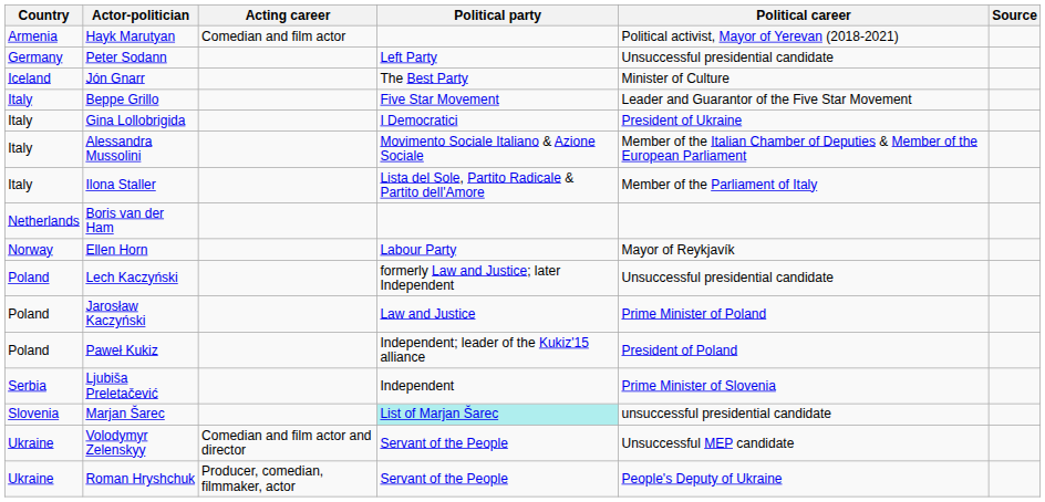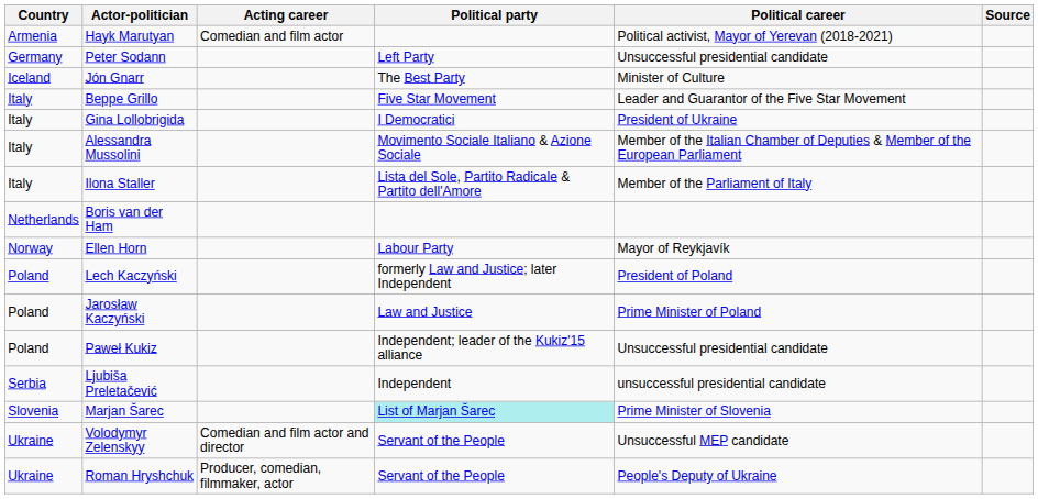 <table class="wikitable sortable">
 <tr>
 <th>Country</th>
 <th>Actor-politician</th>
 <th>Acting career</th>
 <th>Political party</th>
 <th>Political career</th>
 <th>Source</th>
 </tr>
 <tr>
 <td><a href='#'>Armenia</a></td>
 <td><a href='#'>Hayk Marutyan</a></td>
 <td>Comedian and film actor</td>
 <td></td>
 <td>Political activist, <a href='#'>Mayor of Yerevan</a> (2018-2021)</td>
 </tr>
 <tr>
 <td><a href='#'>Germany</a></td>
 <td><a href='#'>Peter Sodann</a></td>
 <td></td>
 <td><a href='#'>Left Party</a></td>
 <td>Unsuccessful presidential candidate</td>
 <td></td>
 </tr>
 <tr>
 <td><a href='#'>Iceland</a></td>
 <td><a href='#'>Jón Gnarr</a></td>
 <td></td>
 <td>The <a href='#'>Best Party</a></td>
 <td>Minister of Culture</td>
 <td></td>
 </tr>
 <tr>
 <td><a href='#'>Italy</a></td>
 <td><a href='#'>Beppe Grillo</a></td>
 <td></td>
 <td><a href='#'>Five Star Movement</a></td>
 <td>Leader and Guarantor of the Five Star Movement</td>
 <td></td>
 </tr>
 <tr>
 <td>Italy</td>
 <td><a href='#'>Gina Lollobrigida</a></td>
 <td></td>
 <td><a href='#'>I Democratici</a></td>
 <td><a href='#'>President of Ukraine</a></td>
 <td></td>
 </tr>
 <tr>
 <td>Italy</td>
 <td><a href='#'>Alessandra Mussolini</a></td>
 <td></td>
 <td><a href='#'>Movimento Sociale Italiano</a> & <a href='#'>Azione Sociale</a></td>
 <td>Member of the <a href='#'>Italian Chamber of Deputies</a> & <a href='#'>Member of the European Parliament</a></td>
 <td></td>
 </tr>
 <tr>
 <td>Italy</td>
 <td><a href='#'>Ilona Staller</a></td>
 <td></td>
 <td><a href='#'>Lista del Sole</a>, <a href='#'>Partito Radicale</a> & <a href='#'>Partito dell'Amore</a></td>
 <td>Member of the <a href='#'>Parliament of Italy</a></td>
 <td></td>
 </tr>
 <tr>
 <td><a href='#'>Netherlands</a></td>
 <td><a href='#'>Boris van der Ham</a></td>
 <td></td>
 <td></td>
 <td></td>
 <td></td>
 </tr>
 <tr>
 <td><a href='#'>Norway</a></td>
 <td><a href='#'>Ellen Horn</a></td>
 <td></td>
 <td><a href='#'>Labour Party</a></td>
 <td>Mayor of Reykjavík</td>
 <td></td>
 </tr>
 <tr>
 <td><a href='#'>Poland</a></td>
 <td><a href='#'>Lech Kaczyński</a></td>
 <td></td>
 <td>formerly <a href='#'>Law and Justice</a>; later Independent</td>
-<td>Unsuccessful presidential candidate</td>
+<td><a href='#'>President of Poland</a></td>
 <td></td>
 </tr>
 <tr>
 <td>Poland</td>
 <td><a href='#'>Jarosław Kaczyński</a></td>
 <td></td>
 <td><a href='#'>Law and Justice</a></td>
 <td><a href='#'>Prime Minister of Poland</a></td>
 <td></td>
 </tr>
 <tr>
 <td>Poland</td>
 <td><a href='#'>Paweł Kukiz</a></td>
 <td></td>
 <td>Independent; leader of the <a href='#'>Kukiz'15</a> alliance</td>
-<td><a href='#'>President of Poland</a></td>
+<td>Unsuccessful presidential candidate</td>
 <td></td>
 </tr>
 <tr>
 <td><a href='#'>Serbia</a></td>
 <td><a href='#'>Ljubiša Preletačević</a></td>
 <td></td>
 <td>Independent</td>
-<td><a href='#'>Prime Minister of Slovenia</a></td>
+<td>unsuccessful presidential candidate</td>
 <td></td>
 </tr>
 <tr>
 <td><a href='#'>Slovenia</a></td>
 <td><a href='#'>Marjan Šarec</a></td>
 <td></td>
 <td style="background: paleturquoise;"><a href='#'>List of Marjan Šarec</a></td>
-<td>unsuccessful presidential candidate</td>
+<td><a href='#'>Prime Minister of Slovenia</a></td>
 <td></td>
 </tr>
 <tr>
 <td><a href='#'>Ukraine</a></td>
 <td><a href='#'>Volodymyr Zelenskyy</a></td>
 <td>Comedian and film actor and director</td>
 <td><a href='#'>Servant of the People</a></td>
 <td>Unsuccessful <a href='#'>MEP</a> candidate</td>
 <td></td>
 </tr>
 <tr>
 <td><a href='#'>Ukraine</a></td>
 <td><a href='#'>Roman Hryshchuk</a></td>
 <td>Producer, comedian, filmmaker, actor</td>
 <td><a href='#'>Servant of the People</a></td>
 <td><a href='#'>People's Deputy of Ukraine</a></td>
 <td></td>
 </tr>
 </table>
